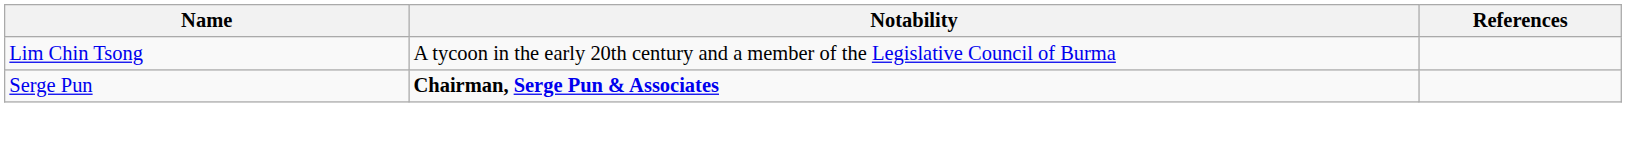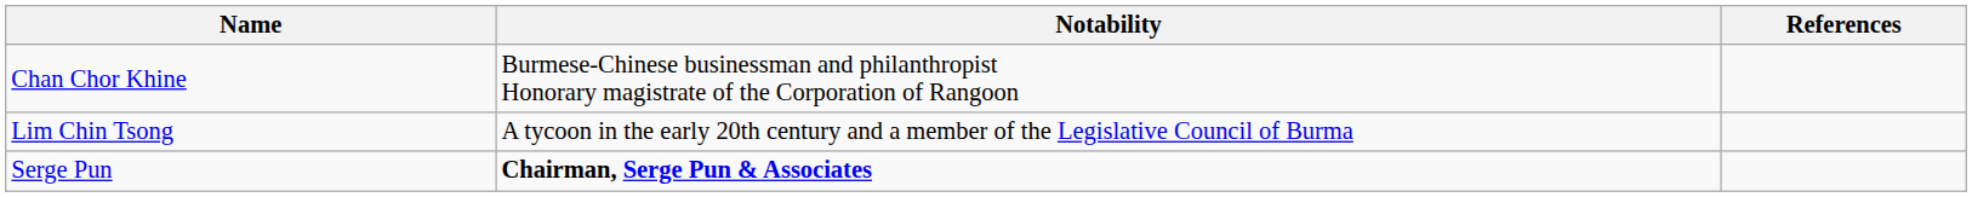 <table width=100% class="wikitable">
 <tr>
 <th width=20%>Name</th>
 <th width=50%>Notability</th>
 <th width=10%>References</th>
+</tr>
+<tr>
+<td><a href='#'>Chan Chor Khine</a></td>
+<td>Burmese-Chinese businessman and philanthropist<br>Honorary magistrate of the Corporation of Rangoon</td>
+<td></td>
 </tr>
 <tr>
 <td><a href='#'>Lim Chin Tsong</a></td>
 <td>A tycoon in the early 20th century and a member of the <a href='#'>Legislative Council of Burma</a></td>
 <td></td>
 </tr>
 <tr>
 <td><a href='#'>Serge Pun</a></td>
 <td><strong>Chairman, <a href='#'>Serge Pun & Associates</a></strong></td>
 <td></td>
 </tr>
 </table>
